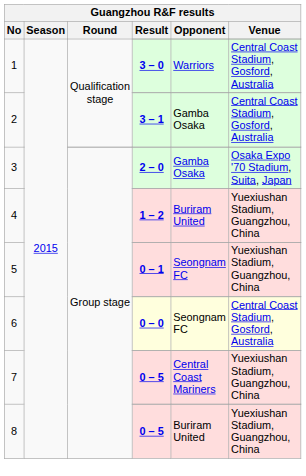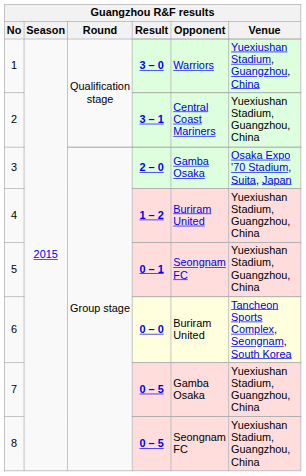 <table width=70% class="wikitable sortable collapsible collapsed" style="text-align:">
 <tr>
 <th colspan=6>Guangzhou R&F results</th>
 </tr>
 <tr>
 <th width=5%>No</th>
 <th width=7%>Season</th>
 <th width=12%>Round</th>
 <th width=8%>Result</th>
 <th width=20%>Opponent</th>
 <th width=40%>Venue</th>
 </tr>
 <tr>
 <td rowspan=2 align=center>1</td>
 <td rowspan=16 align=center><a href='#'>2015</a></td>
 <td rowspan=4 align=center>Qualification stage</td>
 </tr>
 <tr bgcolor=#ddffdd>
 <td align=center><a href='#'><strong>3 – 0</strong></a></td>
 <td> <a href='#'>Warriors</a></td>
-<td><a href='#'>Central Coast Stadium</a>, <a href='#'>Gosford</a>, <a href='#'>Australia</a></td>
+<td><a href='#'>Yuexiushan Stadium</a>, <a href='#'>Guangzhou</a>, <a href='#'>China</a></td>
 </tr>
 <tr>
 <td rowspan=2 align=center>2</td>
 </tr>
 <tr bgcolor=#ddffdd>
 <td align=center><a href='#'><strong>3 – 1</strong></a></td>
-<td> Gamba Osaka</td>
-<td><a href='#'>Central Coast Stadium</a>, <a href='#'>Gosford</a>, <a href='#'>Australia</a></td>
+<td> <a href='#'>Central Coast Mariners</a></td>
+<td>Yuexiushan Stadium, Guangzhou, China</td>
 </tr>
 <tr>
 <td rowspan=2 align=center>3</td>
 </tr>
 <tr>
 <td rowspan=12 align=center>Group stage</td>
 <td bgcolor=#ddffdd align=center><a href='#'><strong>2 – 0</strong></a></td>
 <td bgcolor=#ddffdd> <a href='#'>Gamba Osaka</a></td>
 <td bgcolor=#ddffdd><a href='#'>Osaka Expo '70 Stadium</a>, <a href='#'>Suita</a>, <a href='#'>Japan</a></td>
 </tr>
 <tr>
 <td rowspan=2 align=center>4</td>
 </tr>
 <tr bgcolor=#ffdddd>
 <td align=center><a href='#'><strong>1 – 2</strong></a></td>
 <td> <a href='#'>Buriram United</a></td>
 <td>Yuexiushan Stadium, Guangzhou, China</td>
 </tr>
 <tr>
 <td rowspan=2 align=center>5</td>
 </tr>
 <tr bgcolor=#ffdddd>
 <td align=center><a href='#'><strong>0 – 1</strong></a></td>
 <td> <a href='#'>Seongnam FC</a></td>
 <td>Yuexiushan Stadium, Guangzhou, China</td>
 </tr>
 <tr>
 <td rowspan=2 align=center>6</td>
 </tr>
 <tr bgcolor=#ffffdd>
 <td align=center><a href='#'><strong>0 – 0</strong></a></td>
-<td> Seongnam FC</td>
-<td><a href='#'>Central Coast Stadium</a>, <a href='#'>Gosford</a>, <a href='#'>Australia</a></td>
+<td> Buriram United</td>
+<td><a href='#'>Tancheon Sports Complex</a>, <a href='#'>Seongnam</a>, <a href='#'>South Korea</a></td>
 </tr>
 <tr>
 <td rowspan=2 align=center>7</td>
 </tr>
 <tr bgcolor=#ffdddd>
 <td align=center><a href='#'><strong>0 – 5</strong></a></td>
-<td> <a href='#'>Central Coast Mariners</a></td>
+<td> Gamba Osaka</td>
 <td>Yuexiushan Stadium, Guangzhou, China</td>
 </tr>
 <tr>
 <td rowspan=2 align=center>8</td>
 </tr>
 <tr bgcolor=#ffdddd>
 <td align=center><a href='#'><strong>0 – 5</strong></a></td>
-<td> Buriram United</td>
+<td> Seongnam FC</td>
 <td>Yuexiushan Stadium, Guangzhou, China</td>
 </tr>
 </table>
